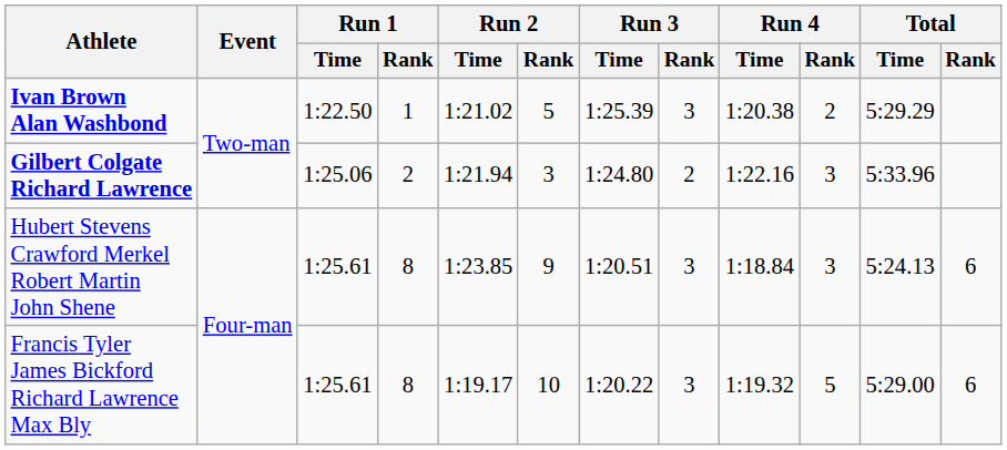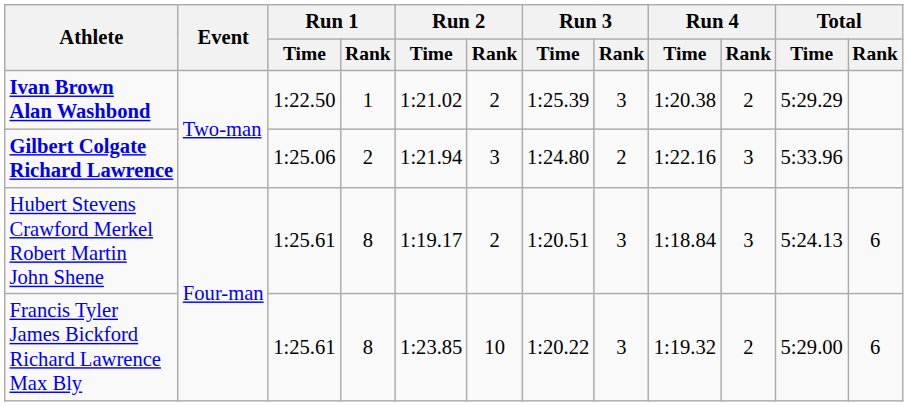 <table class=wikitable style=font-size:90%;text-align:center>
 <tr>
 <th rowspan=2>Athlete</th>
 <th rowspan=2>Event</th>
 <th colspan=2>Run 1</th>
 <th colspan=2>Run 2</th>
 <th colspan=2>Run 3</th>
 <th colspan=2>Run 4</th>
 <th colspan=2>Total</th>
 </tr>
 <tr style=font-size:95%>
 <th>Time</th>
 <th>Rank</th>
 <th>Time</th>
 <th>Rank</th>
 <th>Time</th>
 <th>Rank</th>
 <th>Time</th>
 <th>Rank</th>
 <th>Time</th>
 <th>Rank</th>
 </tr>
 <tr>
 <td align=left><strong><a href='#'>Ivan Brown</a><br><a href='#'>Alan Washbond</a></strong></td>
 <td align=left rowspan=2><a href='#'>Two-man</a></td>
 <td>1:22.50</td>
 <td>1</td>
 <td>1:21.02</td>
-<td>5</td>
+<td>2</td>
 <td>1:25.39</td>
 <td>3</td>
 <td>1:20.38</td>
 <td>2</td>
 <td>5:29.29</td>
 <td></td>
 </tr>
 <tr>
 <td align=left><strong><a href='#'>Gilbert Colgate</a><br><a href='#'>Richard Lawrence</a></strong></td>
 <td>1:25.06</td>
 <td>2</td>
 <td>1:21.94</td>
 <td>3</td>
 <td>1:24.80</td>
 <td>2</td>
 <td>1:22.16</td>
 <td>3</td>
 <td>5:33.96</td>
 <td></td>
 </tr>
 <tr>
 <td align=left><a href='#'>Hubert Stevens</a><br><a href='#'>Crawford Merkel</a><br><a href='#'>Robert Martin</a><br><a href='#'>John Shene</a></td>
 <td align=left rowspan=2><a href='#'>Four-man</a></td>
 <td>1:25.61</td>
 <td>8</td>
-<td>1:23.85</td>
-<td>9</td>
+<td>1:19.17</td>
+<td>2</td>
 <td>1:20.51</td>
 <td>3</td>
 <td>1:18.84</td>
 <td>3</td>
 <td>5:24.13</td>
 <td>6</td>
 </tr>
 <tr>
 <td align=left><a href='#'>Francis Tyler</a><br><a href='#'>James Bickford</a><br><a href='#'>Richard Lawrence</a><br><a href='#'>Max Bly</a></td>
 <td>1:25.61</td>
 <td>8</td>
-<td>1:19.17</td>
+<td>1:23.85</td>
 <td>10</td>
 <td>1:20.22</td>
 <td>3</td>
 <td>1:19.32</td>
-<td>5</td>
+<td>2</td>
 <td>5:29.00</td>
 <td>6</td>
 </tr>
 </table>
